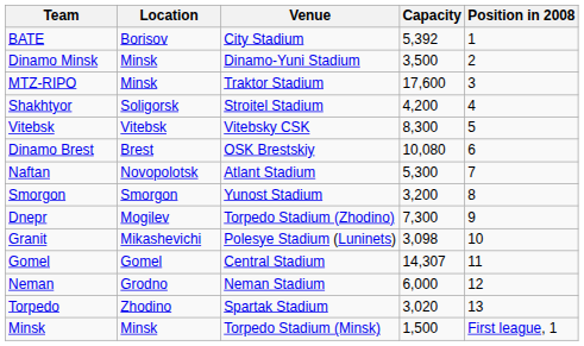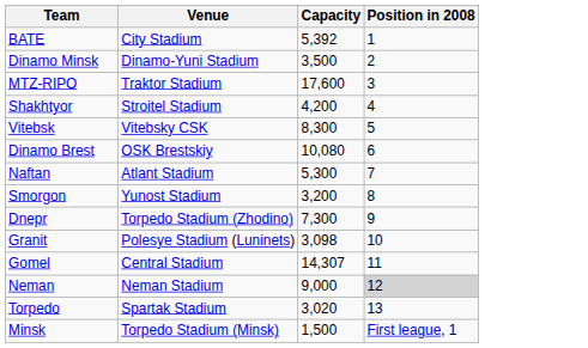 <table class="wikitable sortable" style="text-align:left">
 <tr>
 <th>Team</th>
-<th>Location</th>
 <th>Venue</th>
 <th>Capacity</th>
 <th>Position in 2008</th>
 </tr>
 <tr>
 <td width=120><a href='#'>BATE</a></td>
-<td width=110><a href='#'>Borisov</a></td>
 <td><a href='#'>City Stadium</a></td>
 <td>5,392</td>
 <td>1</td>
 </tr>
 <tr>
 <td><a href='#'>Dinamo Minsk</a></td>
-<td><a href='#'>Minsk</a></td>
 <td><a href='#'>Dinamo-Yuni Stadium</a></td>
 <td>3,500</td>
 <td>2</td>
 </tr>
 <tr>
 <td><a href='#'>MTZ-RIPO</a></td>
-<td><a href='#'>Minsk</a></td>
 <td><a href='#'>Traktor Stadium</a></td>
 <td>17,600</td>
 <td>3</td>
 </tr>
 <tr>
 <td><a href='#'>Shakhtyor</a></td>
-<td><a href='#'>Soligorsk</a></td>
 <td><a href='#'>Stroitel Stadium</a></td>
 <td>4,200</td>
 <td>4</td>
 </tr>
 <tr>
-<td><a href='#'>Vitebsk</a></td>
 <td><a href='#'>Vitebsk</a></td>
 <td><a href='#'>Vitebsky CSK</a></td>
 <td>8,300</td>
 <td>5</td>
 </tr>
 <tr>
 <td><a href='#'>Dinamo Brest</a></td>
-<td><a href='#'>Brest</a></td>
 <td><a href='#'>OSK Brestskiy</a></td>
 <td>10,080</td>
 <td>6</td>
 </tr>
 <tr>
 <td><a href='#'>Naftan</a></td>
-<td><a href='#'>Novopolotsk</a></td>
 <td><a href='#'>Atlant Stadium</a></td>
 <td>5,300</td>
 <td>7</td>
 </tr>
 <tr>
-<td><a href='#'>Smorgon</a></td>
 <td><a href='#'>Smorgon</a></td>
 <td><a href='#'>Yunost Stadium</a></td>
 <td>3,200</td>
 <td>8</td>
 </tr>
 <tr>
 <td><a href='#'>Dnepr</a></td>
-<td><a href='#'>Mogilev</a></td>
 <td><a href='#'>Torpedo Stadium (Zhodino)</a></td>
 <td>7,300</td>
 <td>9</td>
 </tr>
 <tr>
 <td><a href='#'>Granit</a></td>
-<td><a href='#'>Mikashevichi</a></td>
 <td><a href='#'>Polesye Stadium</a> (<a href='#'>Luninets</a>)</td>
 <td>3,098</td>
 <td>10</td>
 </tr>
 <tr>
-<td><a href='#'>Gomel</a></td>
 <td><a href='#'>Gomel</a></td>
 <td><a href='#'>Central Stadium</a></td>
 <td>14,307</td>
 <td>11</td>
 </tr>
 <tr>
 <td><a href='#'>Neman</a></td>
-<td><a href='#'>Grodno</a></td>
 <td><a href='#'>Neman Stadium</a></td>
-<td>6,000</td>
-<td>12</td>
+<td>9,000</td>
+<td style="background: lightgrey;">12</td>
 </tr>
 <tr>
 <td><a href='#'>Torpedo</a></td>
-<td><a href='#'>Zhodino</a></td>
 <td><a href='#'>Spartak Stadium</a></td>
 <td>3,020</td>
 <td>13</td>
 </tr>
 <tr>
 <td><a href='#'>Minsk</a></td>
-<td><a href='#'>Minsk</a></td>
 <td><a href='#'>Torpedo Stadium (Minsk)</a></td>
 <td>1,500</td>
 <td><a href='#'>First league</a>, 1</td>
 </tr>
 </table>
